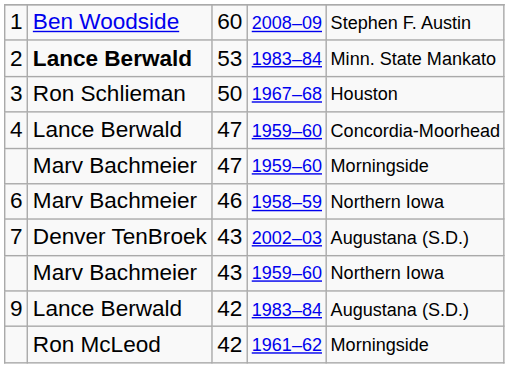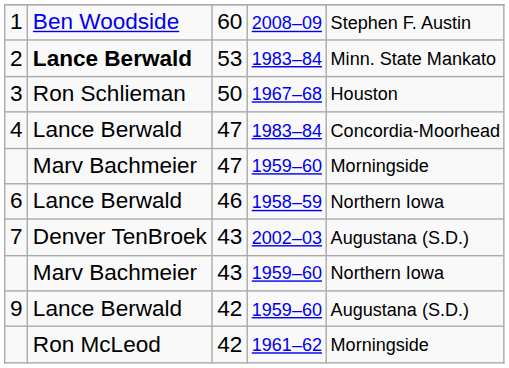 <table class="wikitable">
 <tr>
 </tr>
 <tr>
 <td>1</td>
 <td><a href='#'>Ben Woodside</a></td>
 <td>60</td>
 <td style="font-size:80%;"><a href='#'>2008–09</a></td>
 <td style="font-size:80%;">Stephen F. Austin</td>
 </tr>
 <tr>
 <td>2</td>
 <td><strong>Lance Berwald</strong></td>
 <td>53</td>
 <td style="font-size:80%;"><a href='#'>1983–84</a></td>
 <td style="font-size:80%;">Minn. State Mankato</td>
 </tr>
 <tr>
 <td>3</td>
 <td>Ron Schlieman</td>
 <td>50</td>
 <td style="font-size:80%;"><a href='#'>1967–68</a></td>
 <td style="font-size:80%;">Houston</td>
 </tr>
 <tr>
 <td>4</td>
 <td>Lance Berwald</td>
 <td>47</td>
-<td style="font-size:80%;"><a href='#'>1959–60</a></td>
+<td style="font-size:80%;"><a href='#'>1983–84</a></td>
 <td style="font-size:80%;">Concordia-Moorhead</td>
 </tr>
 <tr>
 <td></td>
 <td>Marv Bachmeier</td>
 <td>47</td>
 <td style="font-size:80%;"><a href='#'>1959–60</a></td>
 <td style="font-size:80%;">Morningside</td>
 </tr>
 <tr>
 <td>6</td>
-<td>Marv Bachmeier</td>
+<td>Lance Berwald</td>
 <td>46</td>
 <td style="font-size:80%;"><a href='#'>1958–59</a></td>
 <td style="font-size:80%;">Northern Iowa</td>
 </tr>
 <tr>
 <td>7</td>
 <td>Denver TenBroek</td>
 <td>43</td>
 <td style="font-size:80%;"><a href='#'>2002–03</a></td>
 <td style="font-size:80%;">Augustana (S.D.)</td>
 </tr>
 <tr>
 <td></td>
 <td>Marv Bachmeier</td>
 <td>43</td>
 <td style="font-size:80%;"><a href='#'>1959–60</a></td>
 <td style="font-size:80%;">Northern Iowa</td>
 </tr>
 <tr>
 <td>9</td>
 <td>Lance Berwald</td>
 <td>42</td>
-<td style="font-size:80%;"><a href='#'>1983–84</a></td>
+<td style="font-size:80%;"><a href='#'>1959–60</a></td>
 <td style="font-size:80%;">Augustana (S.D.)</td>
 </tr>
 <tr>
 <td></td>
 <td>Ron McLeod</td>
 <td>42</td>
 <td style="font-size:80%;"><a href='#'>1961–62</a></td>
 <td style="font-size:80%;">Morningside</td>
 </tr>
 </table>
